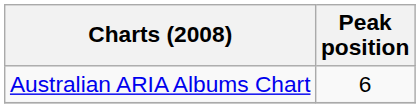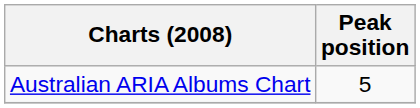 <table class="wikitable sortable">
 <tr>
 <th align="left">Charts (2008)</th>
 <th align="left">Peak<br>position</th>
 </tr>
 <tr>
 <td align="left"><a href='#'>Australian ARIA Albums Chart</a></td>
-<td align="center">6</td>
+<td align="center">5</td>
 </tr>
 <tr>
 </tr>
 </table>
